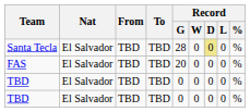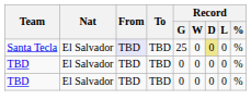 <table class="wikitable" style="text-align: center">
 <tr>
 <th rowspan="2">Team</th>
 <th rowspan="2">Nat</th>
 <th rowspan="2">From</th>
 <th rowspan="2">To</th>
 <th colspan="5">Record</th>
 </tr>
 <tr>
 <th>G</th>
 <th>W</th>
 <th>D</th>
 <th>L</th>
 <th>%</th>
 </tr>
 <tr>
 <td align=left><a href='#'>Santa Tecla</a></td>
 <td>El Salvador</td>
+<td align=left style="background: lavender;">TBD</td>
 <td align=left>TBD</td>
-<td align=left>TBD</td>
-<td>28</td>
+<td>25</td>
 <td>0</td>
 <td style="background: khaki;">0</td>
-<td>0</td>
-<td>%</td>
-</tr>
-<tr>
-<td align=left><a href='#'>FAS</a></td>
-<td>El Salvador</td>
-<td align=left>TBD</td>
-<td align=left>TBD</td>
-<td>20</td>
-<td>0</td>
-<td>0</td>
 <td>0</td>
 <td>%</td>
 </tr>
 <tr>
 <td align=left><a href='#'>TBD</a></td>
 <td>El Salvador</td>
 <td align=left>TBD</td>
 <td align=left>TBD</td>
 <td>0</td>
 <td>0</td>
 <td>0</td>
 <td>0</td>
 <td>%</td>
 </tr>
 <tr>
 <td align=left><a href='#'>TBD</a></td>
 <td>El Salvador</td>
 <td align=left>TBD</td>
 <td align=left>TBD</td>
 <td>0</td>
 <td>0</td>
 <td>0</td>
 <td>0</td>
 <td>%</td>
 </tr>
 </table>
